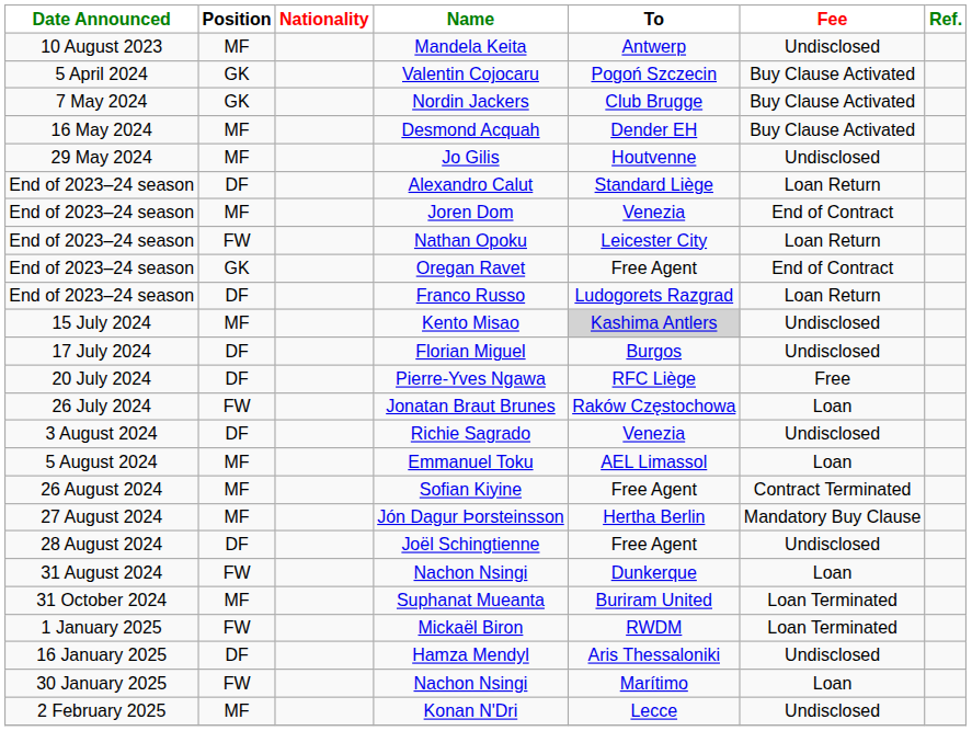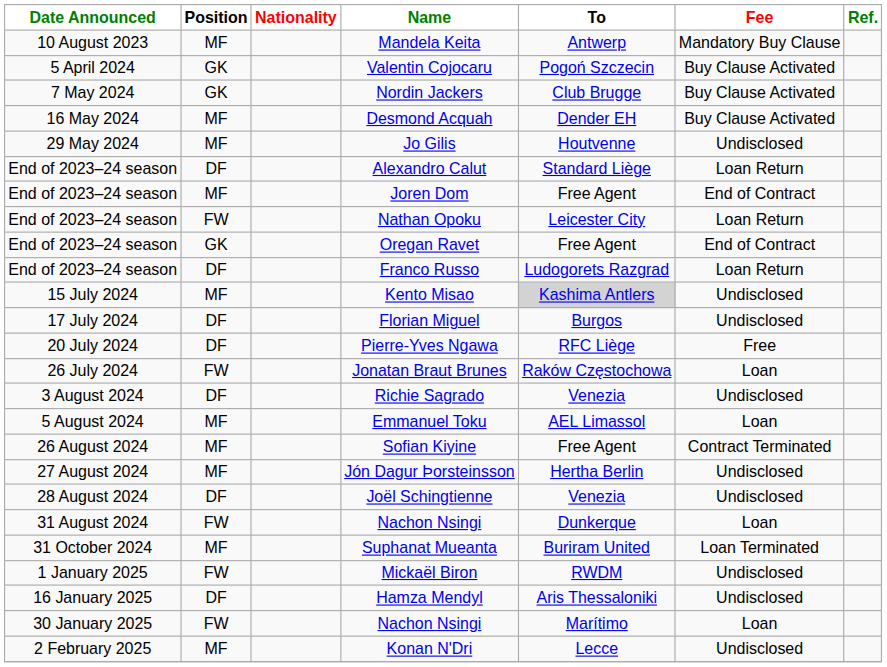 <table class="wikitable" style="text-align:center; font-size:90%">
 <tr>
 <th style="background:#FFFFFF; color:green">Date Announced</th>
 <th style="background:#FFFFFF; color:black">Position</th>
 <th style="background:#FFFFFF; color:red">Nationality</th>
 <th style="background:#FFFFFF; color:green">Name</th>
 <th style="background:#FFFFFF; color:black">To</th>
 <th style="background:#FFFFFF; color:red">Fee</th>
 <th style="background:#FFFFFF; color:green">Ref.</th>
 </tr>
 <tr>
 <td>10 August 2023</td>
 <td>MF</td>
 <td></td>
 <td><a href='#'>Mandela Keita</a></td>
 <td> <a href='#'>Antwerp</a></td>
-<td>Undisclosed</td>
+<td>Mandatory Buy Clause</td>
 <td></td>
 </tr>
 <tr>
 <td>5 April 2024</td>
 <td>GK</td>
 <td></td>
 <td><a href='#'>Valentin Cojocaru</a></td>
 <td> <a href='#'>Pogoń Szczecin</a></td>
 <td>Buy Clause Activated</td>
 <td></td>
 </tr>
 <tr>
 <td>7 May 2024</td>
 <td>GK</td>
 <td></td>
 <td><a href='#'>Nordin Jackers</a></td>
 <td> <a href='#'>Club Brugge</a></td>
 <td>Buy Clause Activated</td>
 <td></td>
 </tr>
 <tr>
 <td>16 May 2024</td>
 <td>MF</td>
 <td></td>
 <td><a href='#'>Desmond Acquah</a></td>
 <td> <a href='#'>Dender EH</a></td>
 <td>Buy Clause Activated</td>
 <td></td>
 </tr>
 <tr>
 <td>29 May 2024</td>
 <td>MF</td>
 <td></td>
 <td><a href='#'>Jo Gilis</a></td>
 <td> <a href='#'>Houtvenne</a></td>
 <td>Undisclosed</td>
 <td></td>
 </tr>
 <tr>
 <td>End of 2023–24 season</td>
 <td>DF</td>
 <td></td>
 <td><a href='#'>Alexandro Calut</a></td>
 <td> <a href='#'>Standard Liège</a></td>
 <td>Loan Return</td>
 <td></td>
 </tr>
 <tr>
 <td>End of 2023–24 season</td>
 <td>MF</td>
 <td></td>
 <td><a href='#'>Joren Dom</a></td>
-<td> <a href='#'>Venezia</a></td>
+<td>Free Agent</td>
 <td>End of Contract</td>
 <td></td>
 </tr>
 <tr>
 <td>End of 2023–24 season</td>
 <td>FW</td>
 <td></td>
 <td><a href='#'>Nathan Opoku</a></td>
 <td> <a href='#'>Leicester City</a></td>
 <td>Loan Return</td>
 <td></td>
 </tr>
 <tr>
 <td>End of 2023–24 season</td>
 <td>GK</td>
 <td></td>
 <td><a href='#'>Oregan Ravet</a></td>
 <td>Free Agent</td>
 <td>End of Contract</td>
 <td></td>
 </tr>
 <tr>
 <td>End of 2023–24 season</td>
 <td>DF</td>
 <td></td>
 <td><a href='#'>Franco Russo</a></td>
 <td> <a href='#'>Ludogorets Razgrad</a></td>
 <td>Loan Return</td>
 <td></td>
 </tr>
 <tr>
 <td>15 July 2024</td>
 <td>MF</td>
 <td></td>
 <td><a href='#'>Kento Misao</a></td>
 <td style="background: lightgrey;"> <a href='#'>Kashima Antlers</a></td>
 <td>Undisclosed</td>
 <td></td>
 </tr>
 <tr>
 <td>17 July 2024</td>
 <td>DF</td>
 <td></td>
 <td><a href='#'>Florian Miguel</a></td>
 <td> <a href='#'>Burgos</a></td>
 <td>Undisclosed</td>
 <td></td>
 </tr>
 <tr>
 <td>20 July 2024</td>
 <td>DF</td>
 <td></td>
 <td><a href='#'>Pierre-Yves Ngawa</a></td>
 <td> <a href='#'>RFC Liège</a></td>
 <td>Free</td>
 <td></td>
 </tr>
 <tr>
 <td>26 July 2024</td>
 <td>FW</td>
 <td></td>
 <td><a href='#'>Jonatan Braut Brunes</a></td>
 <td> <a href='#'>Raków Częstochowa</a></td>
 <td>Loan</td>
 <td></td>
 </tr>
 <tr>
 <td>3 August 2024</td>
 <td>DF</td>
 <td></td>
 <td><a href='#'>Richie Sagrado</a></td>
 <td> <a href='#'>Venezia</a></td>
 <td>Undisclosed</td>
 <td></td>
 </tr>
 <tr>
 <td>5 August 2024</td>
 <td>MF</td>
 <td></td>
 <td><a href='#'>Emmanuel Toku</a></td>
 <td> <a href='#'>AEL Limassol</a></td>
 <td>Loan</td>
 <td></td>
 </tr>
 <tr>
 <td>26 August 2024</td>
 <td>MF</td>
 <td></td>
 <td><a href='#'>Sofian Kiyine</a></td>
 <td>Free Agent</td>
 <td>Contract Terminated</td>
 <td></td>
 </tr>
 <tr>
 <td>27 August 2024</td>
 <td>MF</td>
 <td></td>
 <td><a href='#'>Jón Dagur Þorsteinsson</a></td>
 <td> <a href='#'>Hertha Berlin</a></td>
-<td>Mandatory Buy Clause</td>
+<td>Undisclosed</td>
 <td></td>
 </tr>
 <tr>
 <td>28 August 2024</td>
 <td>DF</td>
 <td></td>
 <td><a href='#'>Joël Schingtienne</a></td>
-<td>Free Agent</td>
+<td> <a href='#'>Venezia</a></td>
 <td>Undisclosed</td>
 <td></td>
 </tr>
 <tr>
 <td>31 August 2024</td>
 <td>FW</td>
 <td></td>
 <td><a href='#'>Nachon Nsingi</a></td>
 <td> <a href='#'>Dunkerque</a></td>
 <td>Loan</td>
 <td></td>
 </tr>
 <tr>
 <td>31 October 2024</td>
 <td>MF</td>
 <td></td>
 <td><a href='#'>Suphanat Mueanta</a></td>
 <td> <a href='#'>Buriram United</a></td>
 <td>Loan Terminated</td>
 <td></td>
 </tr>
 <tr>
 <td>1 January 2025</td>
 <td>FW</td>
 <td></td>
 <td><a href='#'>Mickaël Biron</a></td>
 <td> <a href='#'>RWDM</a></td>
-<td>Loan Terminated</td>
+<td>Undisclosed</td>
 <td></td>
 </tr>
 <tr>
 <td>16 January 2025</td>
 <td>DF</td>
 <td></td>
 <td><a href='#'>Hamza Mendyl</a></td>
 <td> <a href='#'>Aris Thessaloniki</a></td>
 <td>Undisclosed</td>
 <td></td>
 </tr>
 <tr>
 <td>30 January 2025</td>
 <td>FW</td>
 <td></td>
 <td><a href='#'>Nachon Nsingi</a></td>
 <td> <a href='#'>Marítimo</a></td>
 <td>Loan</td>
 <td></td>
 </tr>
 <tr>
 <td>2 February 2025</td>
 <td>MF</td>
 <td></td>
 <td><a href='#'>Konan N'Dri</a></td>
 <td> <a href='#'>Lecce</a></td>
 <td>Undisclosed</td>
 <td></td>
 </tr>
 <tr>
 </tr>
 </table>
